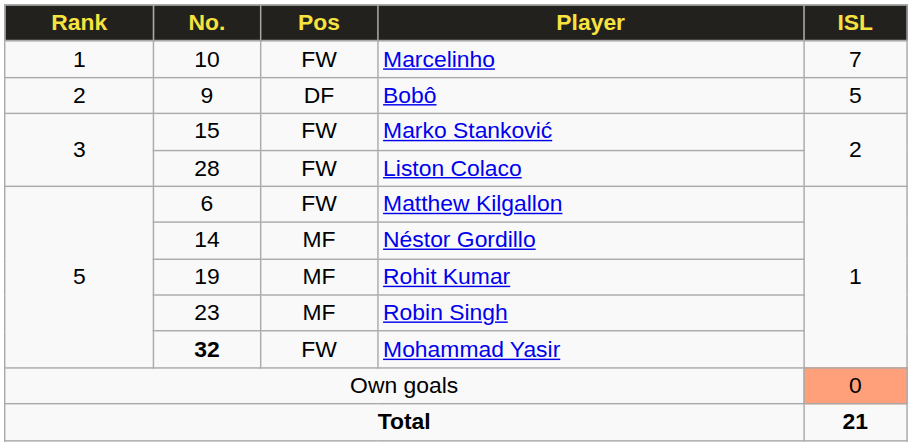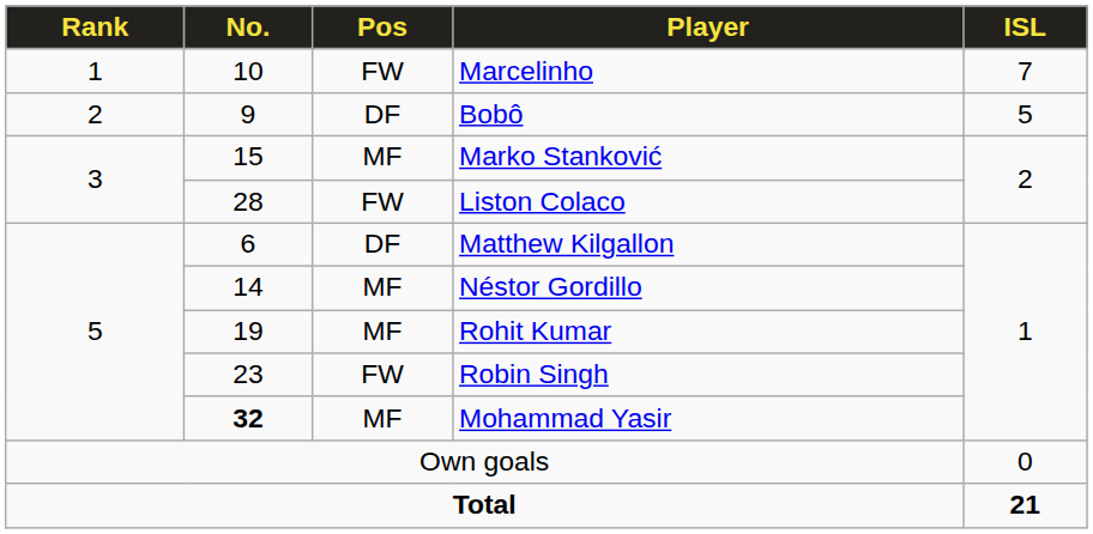 <table class="wikitable" style="text-align: center;width:50%;">
 <tr>
 <th style="background:#22211D; color:#F7E33F">Rank</th>
 <th style="background:#22211D; color:#F7E33F">No.</th>
 <th style="background:#22211D; color:#F7E33F">Pos</th>
 <th style="background:#22211D; color:#F7E33F">Player</th>
 <th style="background:#22211D; color:#F7E33F">ISL</th>
 </tr>
 <tr>
 <td>1</td>
 <td>10</td>
 <td>FW</td>
 <td align=left> <a href='#'>Marcelinho</a></td>
 <td>7</td>
 </tr>
 <tr>
 <td>2</td>
 <td>9</td>
 <td>DF</td>
 <td align=left> <a href='#'>Bobô</a></td>
 <td>5</td>
 </tr>
 <tr>
 <td rowspan=2>3</td>
 <td>15</td>
-<td>FW</td>
+<td>MF</td>
 <td align=left> <a href='#'>Marko Stanković</a></td>
 <td rowspan=2>2</td>
 </tr>
 <tr>
 <td>28</td>
 <td>FW</td>
 <td align=left> <a href='#'>Liston Colaco</a></td>
 </tr>
 <tr>
 <td rowspan=5>5</td>
 <td>6</td>
-<td>FW</td>
+<td>DF</td>
 <td align=left> <a href='#'>Matthew Kilgallon</a></td>
 <td rowspan=5>1</td>
 </tr>
 <tr>
 <td>14</td>
 <td>MF</td>
 <td align=left> <a href='#'>Néstor Gordillo</a></td>
 </tr>
 <tr>
 <td>19</td>
 <td>MF</td>
 <td align=left> <a href='#'>Rohit Kumar</a></td>
 </tr>
 <tr>
 <td>23</td>
-<td>MF</td>
+<td>FW</td>
 <td align=left> <a href='#'>Robin Singh</a></td>
 </tr>
 <tr>
 <td><strong>32</strong></td>
-<td>FW</td>
+<td>MF</td>
 <td align=left> <a href='#'>Mohammad Yasir</a></td>
 </tr>
 <tr>
 <td colspan="4">Own goals</td>
-<td style="background: lightsalmon;">0</td>
+<td>0</td>
 </tr>
 <tr>
 <td colspan="4"><strong>Total</strong></td>
 <td><strong>21</strong></td>
 </tr>
 </table>
